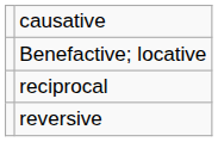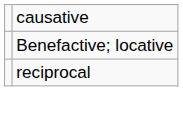 <table class="wikitable">
 <tr>
 <td></td>
 <td>causative</td>
 </tr>
 <tr>
 <td></td>
 <td>Benefactive; locative</td>
 </tr>
 <tr>
 <td></td>
 <td>reciprocal</td>
 </tr>
-<tr>
-<td></td>
-<td>reversive</td>
-</tr>
 </table>
